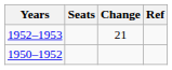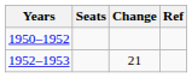 <table class="wikitable" style="font-size:95%;text-align:center;">
 <tr>
 <th>Years</th>
 <th>Seats</th>
 <th>Change</th>
 <th>Ref</th>
 </tr>
 <tr>
+<td><a href='#'>1950–1952</a></td>
+<td></td>
+<td></td>
+<td></td>
+</tr>
+<tr>
 <td><a href='#'>1952–1953</a></td>
 <td></td>
 <td> 21</td>
 <td></td>
 </tr>
-<tr>
-<td><a href='#'>1950–1952</a></td>
-<td></td>
-<td></td>
-<td></td>
-</tr>
 </table>
